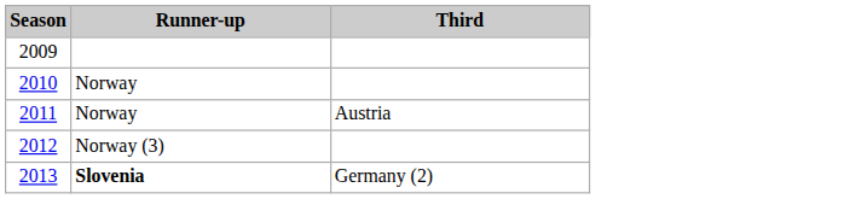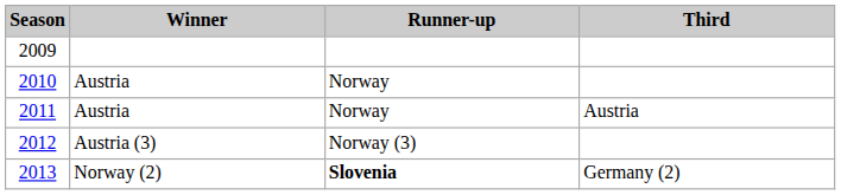 <table class="wikitable plainrowheaders" style="background:#fff; font-size:86%; line-height:16px; border:grey solid 1px; border-collapse:collapse;">
 <tr style="background:#ccc; text-align:center;">
 <th style="background:#ccc;" width="40">Season</th>
+<th style="background:#ccc;" width="180">Winner</th>
 <th style="background:#ccc;" width="180">Runner-up</th>
 <th style="background:#ccc;" width="180">Third</th>
 </tr>
 <tr>
 <td align=center>2009</td>
 <td></td>
 <td></td>
+<td></td>
 </tr>
 <tr>
 <td align=center><a href='#'>2010</a></td>
+<td> Austria</td>
 <td> Norway</td>
 <td></td>
 </tr>
 <tr>
 <td align=center><a href='#'>2011</a></td>
+<td> Austria</td>
 <td> Norway</td>
 <td> Austria</td>
 </tr>
 <tr>
 <td align=center><a href='#'>2012</a></td>
+<td> Austria (3)</td>
 <td> Norway (3)</td>
 <td></td>
 </tr>
 <tr>
 <td align=center><a href='#'>2013</a></td>
+<td> Norway (2)</td>
 <td><strong> Slovenia</strong></td>
 <td> Germany (2)</td>
 </tr>
 </table>
